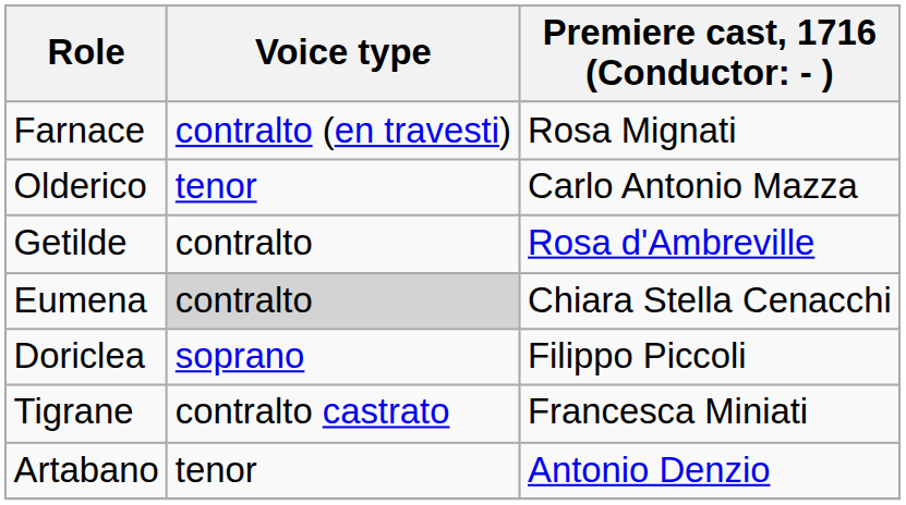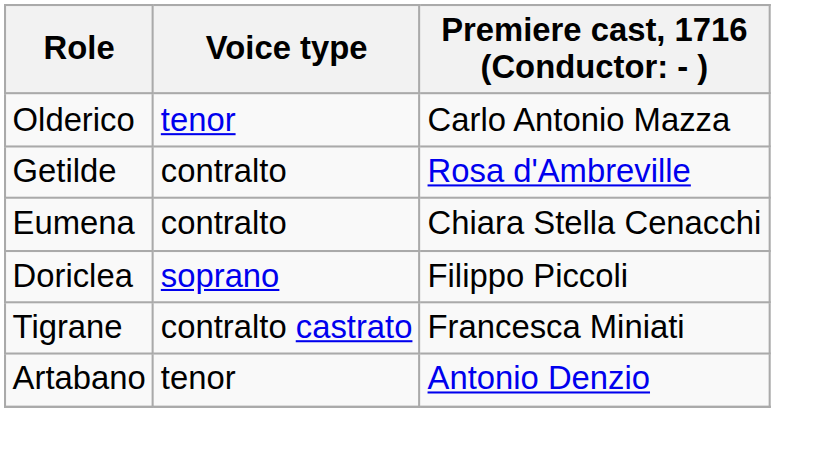 <table class="wikitable">
 <tr>
 <th>Role</th>
 <th>Voice type</th>
 <th>Premiere cast, 1716 <br>(Conductor: - )</th>
-</tr>
-<tr>
-<td>Farnace</td>
-<td><a href='#'>contralto</a> (<a href='#'>en travesti</a>)</td>
-<td>Rosa Mignati</td>
 </tr>
 <tr>
 <td>Olderico</td>
 <td><a href='#'>tenor</a></td>
 <td>Carlo Antonio Mazza</td>
 </tr>
 <tr>
 <td>Getilde</td>
 <td>contralto</td>
 <td><a href='#'>Rosa d'Ambreville</a></td>
 </tr>
 <tr>
 <td>Eumena</td>
-<td style="background: lightgrey;">contralto</td>
+<td>contralto</td>
 <td>Chiara Stella Cenacchi</td>
 </tr>
 <tr>
 <td>Doriclea</td>
 <td><a href='#'>soprano</a></td>
 <td>Filippo Piccoli</td>
 </tr>
 <tr>
 <td>Tigrane</td>
 <td>contralto <a href='#'>castrato</a></td>
 <td>Francesca Miniati</td>
 </tr>
 <tr>
 <td>Artabano</td>
 <td>tenor</td>
 <td><a href='#'>Antonio Denzio</a></td>
 </tr>
 <tr>
 </tr>
 </table>
